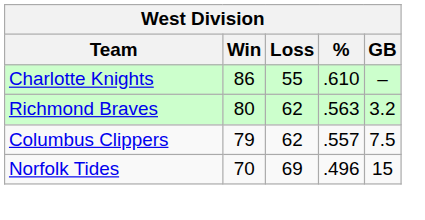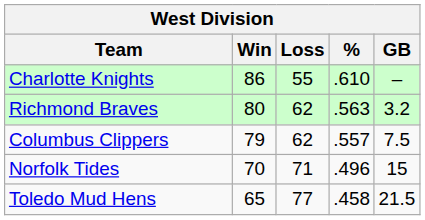 <table class="wikitable">
 <tr>
 <th colspan="5">West Division</th>
 </tr>
 <tr>
 <th width="55%">Team</th>
 <th>Win</th>
 <th>Loss</th>
 <th>%</th>
 <th>GB</th>
 </tr>
 <tr align=center bgcolor=ccffcc>
 <td align=left><a href='#'>Charlotte Knights</a></td>
 <td>86</td>
 <td>55</td>
 <td>.610</td>
 <td>–</td>
 </tr>
 <tr align=center bgcolor=ccffcc>
 <td align=left><a href='#'>Richmond Braves</a></td>
 <td>80</td>
 <td>62</td>
 <td>.563</td>
 <td>3.2</td>
 </tr>
 <tr align=center>
 <td align=left><a href='#'>Columbus Clippers</a></td>
 <td>79</td>
 <td>62</td>
 <td>.557</td>
 <td>7.5</td>
 </tr>
 <tr align=center>
 <td align=left><a href='#'>Norfolk Tides</a></td>
 <td>70</td>
-<td>69</td>
+<td>71</td>
 <td>.496</td>
 <td>15</td>
 </tr>
+<tr align=center>
+<td align=left><a href='#'>Toledo Mud Hens</a></td>
+<td>65</td>
+<td>77</td>
+<td>.458</td>
+<td>21.5</td>
+</tr>
 </table>
